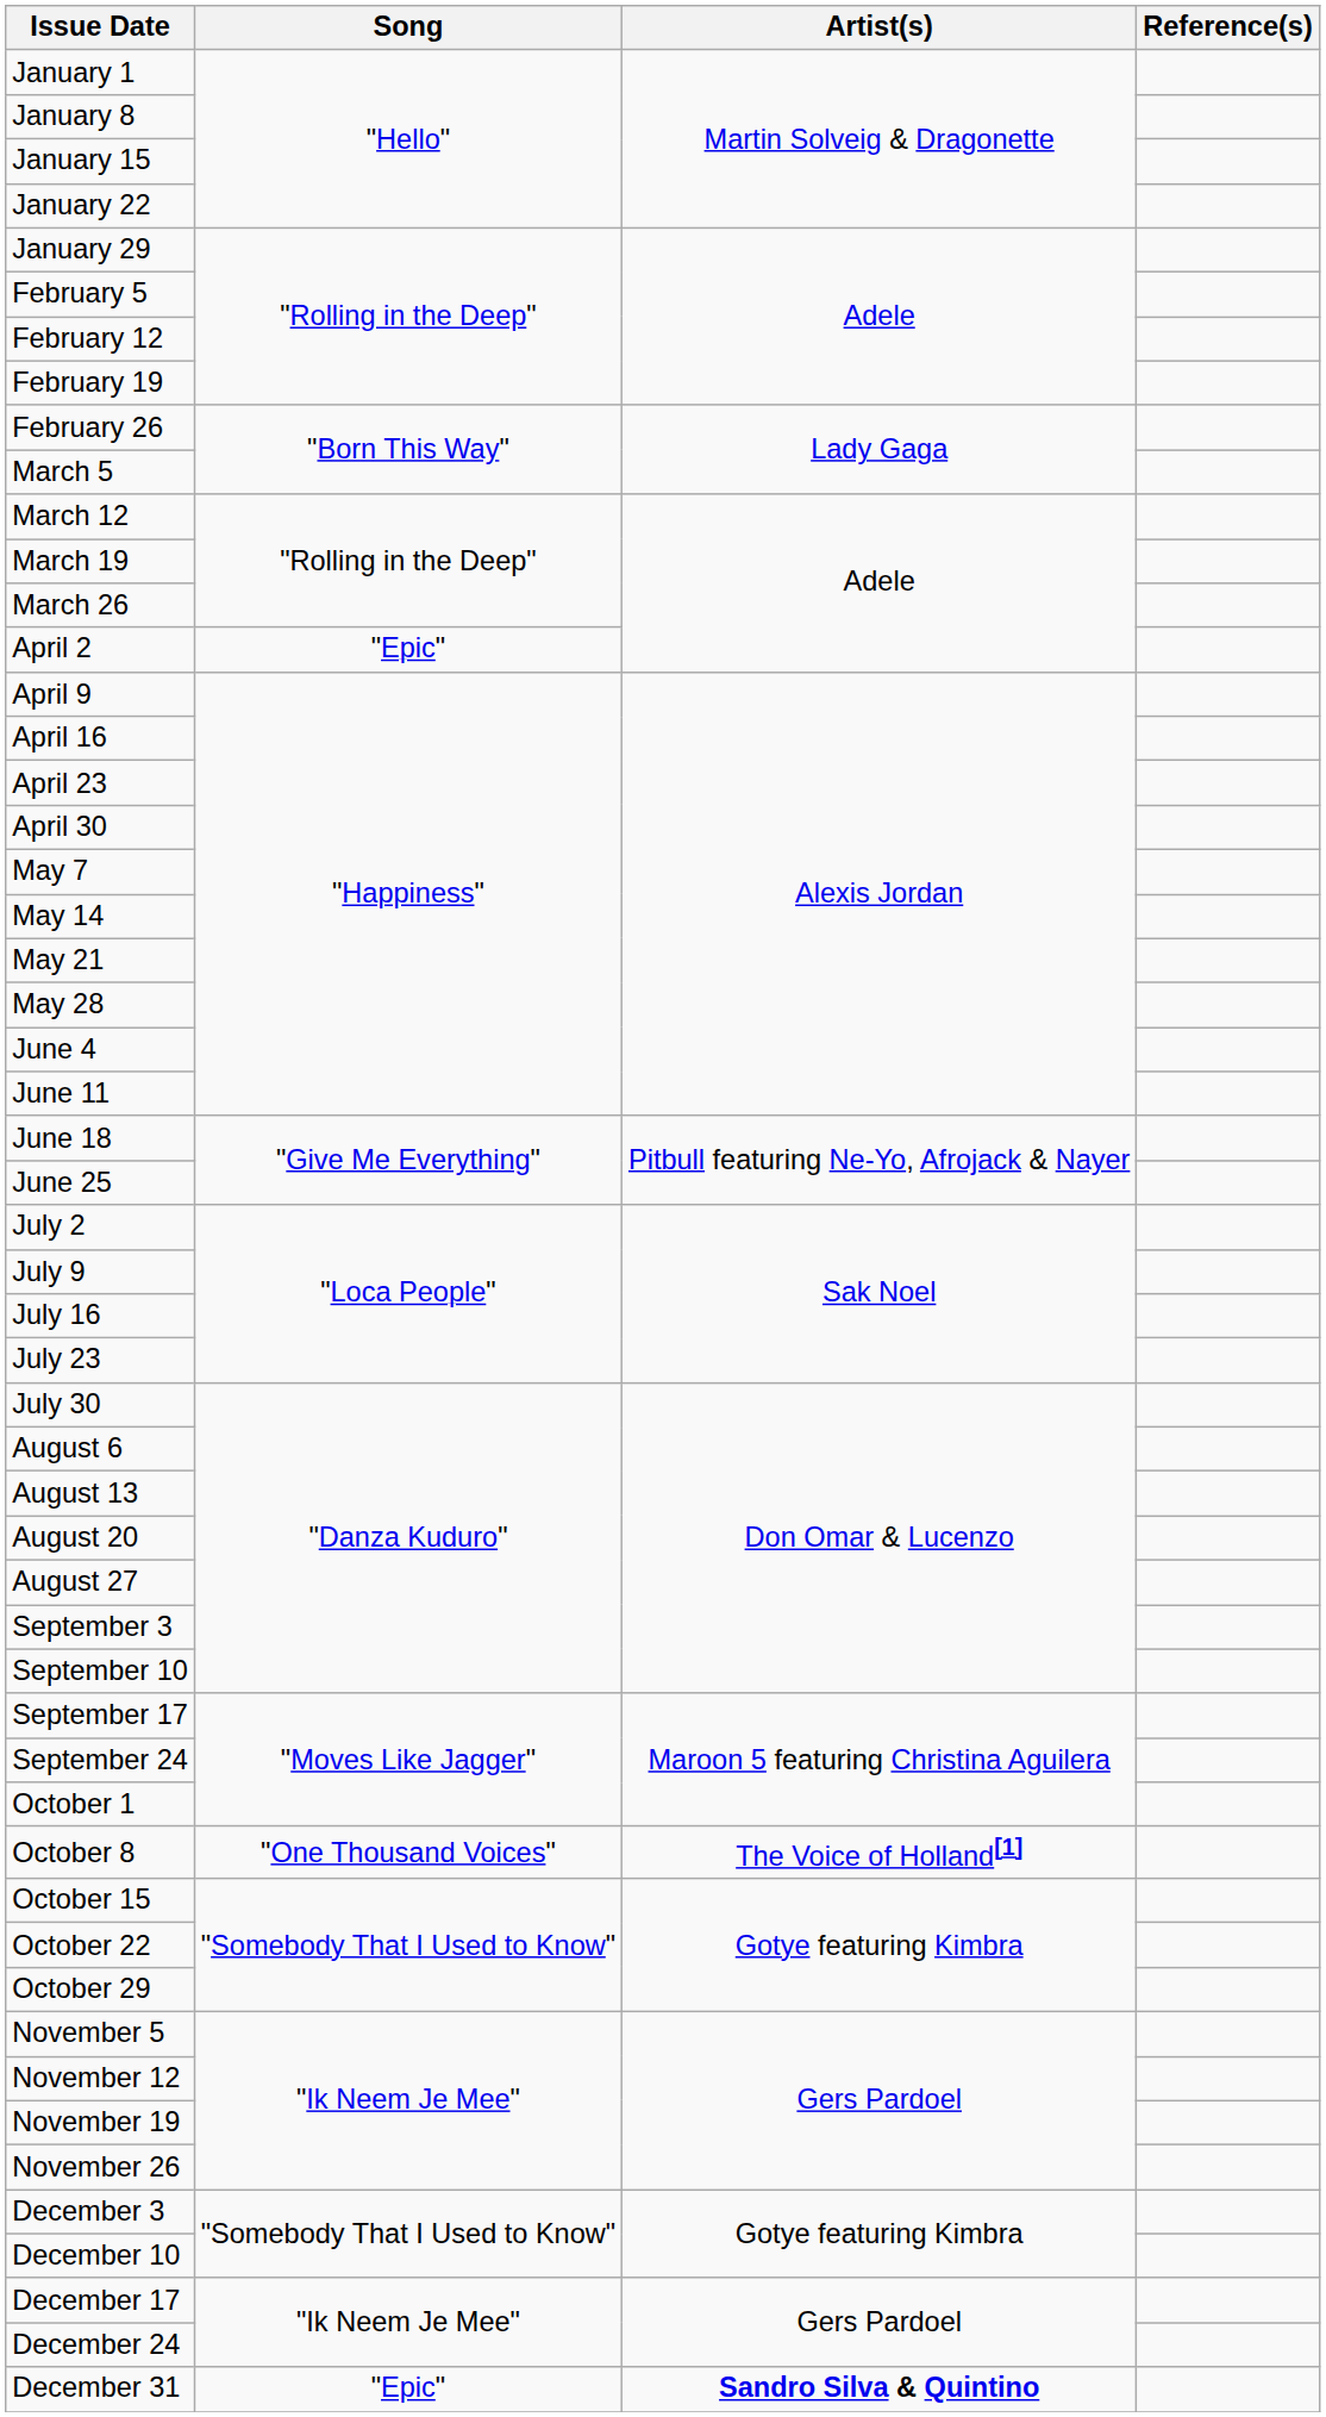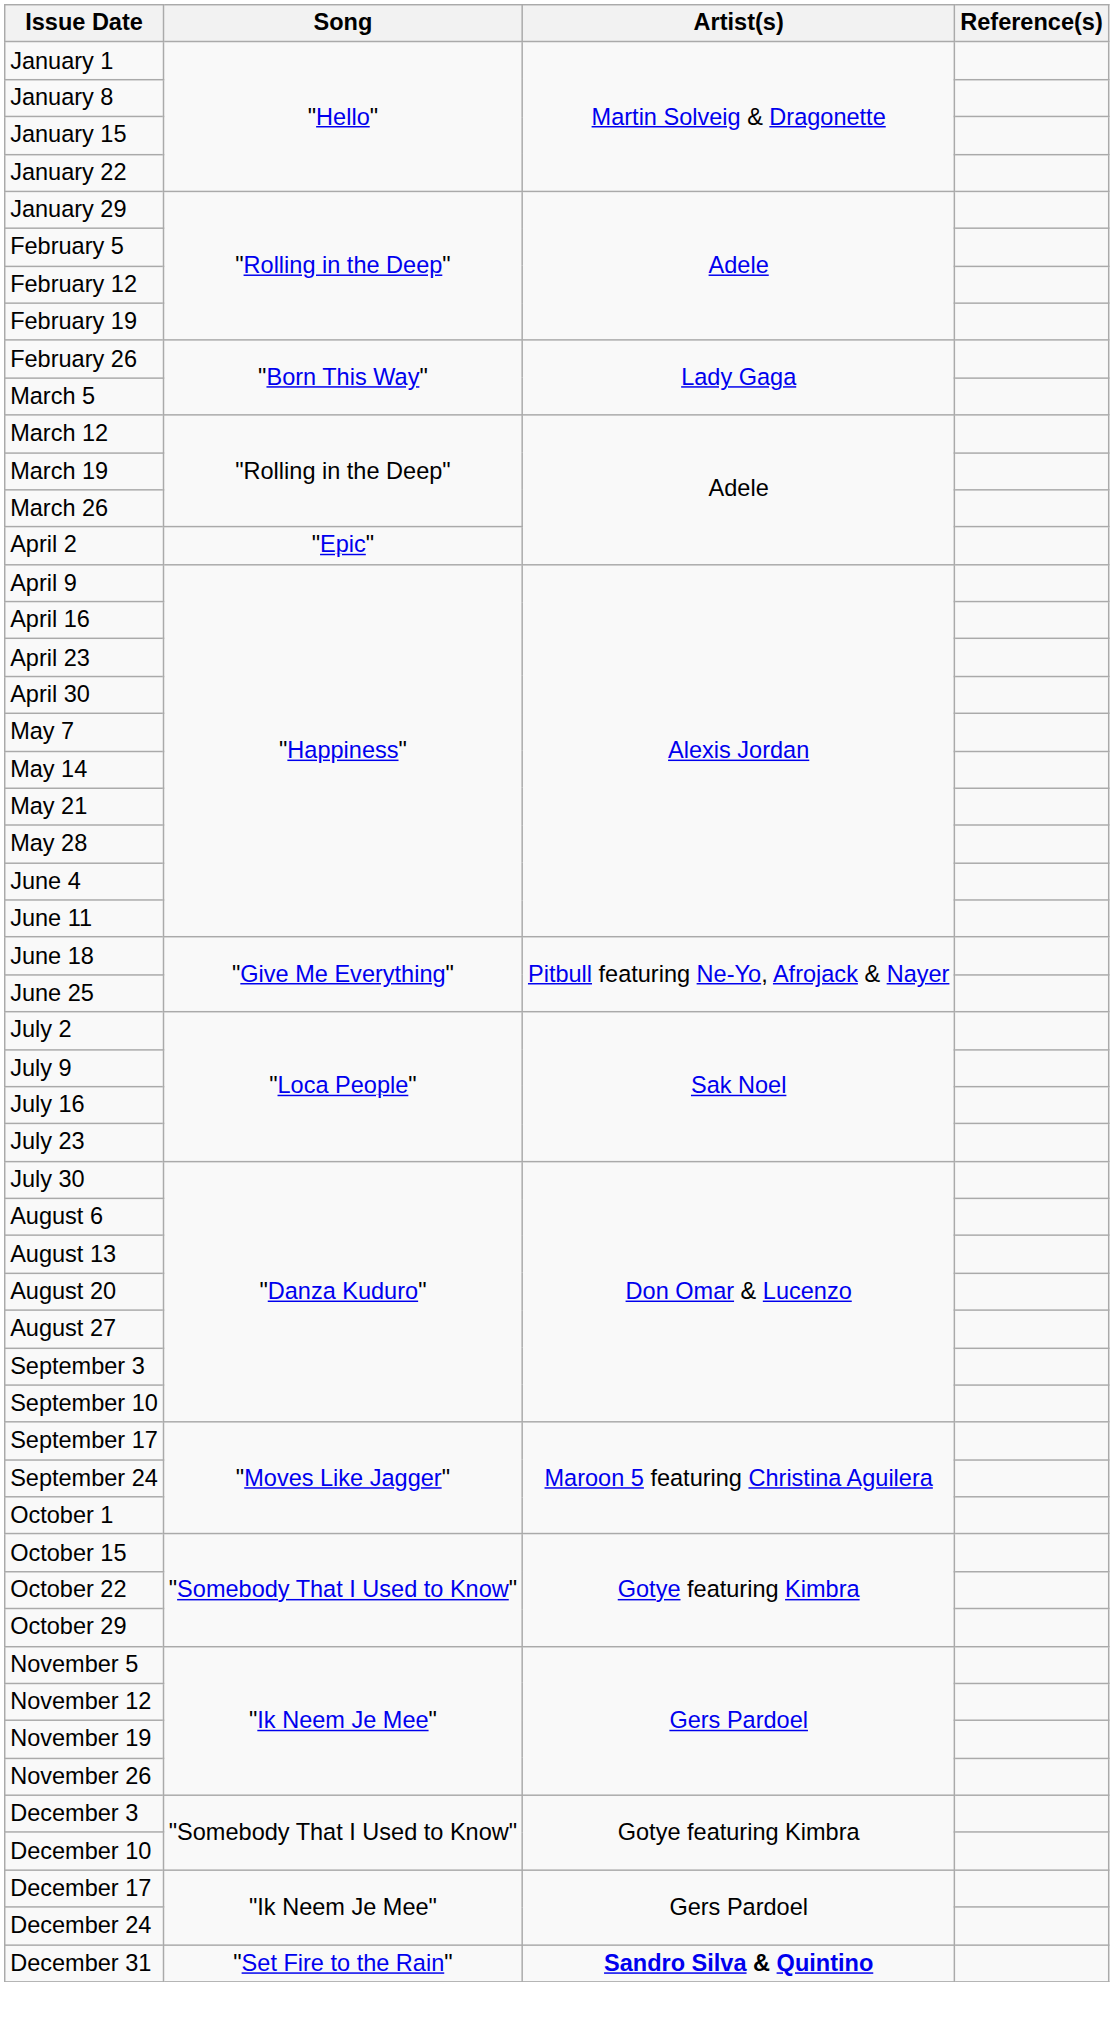 <table class="wikitable">
 <tr>
 <th style="text-align: center;">Issue Date</th>
 <th style="text-align: center;">Song</th>
 <th style="text-align: center;">Artist(s)</th>
 <th style="text-align: center;">Reference(s)</th>
 </tr>
 <tr>
 <td>January 1</td>
 <td style="text-align: center;" rowspan="4">"<a href='#'>Hello</a>"</td>
 <td style="text-align: center;" rowspan="4"><a href='#'>Martin Solveig</a> & <a href='#'>Dragonette</a></td>
 <td style="text-align: center;"></td>
 </tr>
 <tr>
 <td>January 8</td>
 <td style="text-align: center;"></td>
 </tr>
 <tr>
 <td>January 15</td>
 <td style="text-align: center;"></td>
 </tr>
 <tr>
 <td>January 22</td>
 <td style="text-align: center;"></td>
 </tr>
 <tr>
 <td>January 29</td>
 <td style="text-align: center;" rowspan="4">"<a href='#'>Rolling in the Deep</a>"</td>
 <td style="text-align: center;" rowspan="4"><a href='#'>Adele</a></td>
 <td style="text-align: center;"></td>
 </tr>
 <tr>
 <td>February 5</td>
 <td style="text-align: center;"></td>
 </tr>
 <tr>
 <td>February 12</td>
 <td style="text-align: center;"></td>
 </tr>
 <tr>
 <td>February 19</td>
 <td style="text-align: center;"></td>
 </tr>
 <tr>
 <td>February 26</td>
 <td style="text-align: center;" rowspan="2">"<a href='#'>Born This Way</a>"</td>
 <td style="text-align: center;" rowspan="2"><a href='#'>Lady Gaga</a></td>
 <td style="text-align: center;"></td>
 </tr>
 <tr>
 <td>March 5</td>
 <td style="text-align: center;"></td>
 </tr>
 <tr>
 <td>March 12</td>
 <td style="text-align: center;" rowspan="3">"Rolling in the Deep"</td>
 <td style="text-align: center;" rowspan="4">Adele</td>
 <td style="text-align: center;"></td>
 </tr>
 <tr>
 <td>March 19</td>
 <td style="text-align: center;"></td>
 </tr>
 <tr>
 <td>March 26</td>
 <td style="text-align: center;"></td>
 </tr>
 <tr>
 <td>April 2</td>
 <td style="text-align: center;">"<a href='#'>Epic</a>"</td>
 <td style="text-align: center;"></td>
 </tr>
 <tr>
 <td>April 9</td>
 <td style="text-align: center;" rowspan="10">"<a href='#'>Happiness</a>"</td>
 <td style="text-align: center;" rowspan="10"><a href='#'>Alexis Jordan</a></td>
 <td style="text-align: center;"></td>
 </tr>
 <tr>
 <td>April 16</td>
 <td style="text-align: center;"></td>
 </tr>
 <tr>
 <td>April 23</td>
 <td style="text-align: center;"></td>
 </tr>
 <tr>
 <td>April 30</td>
 <td style="text-align: center;"></td>
 </tr>
 <tr>
 <td>May 7</td>
 <td style="text-align: center;"></td>
 </tr>
 <tr>
 <td>May 14</td>
 <td style="text-align: center;"></td>
 </tr>
 <tr>
 <td>May 21</td>
 <td style="text-align: center;"></td>
 </tr>
 <tr>
 <td>May 28</td>
 <td style="text-align: center;"></td>
 </tr>
 <tr>
 <td>June 4</td>
 <td style="text-align: center;"></td>
 </tr>
 <tr>
 <td>June 11</td>
 <td style="text-align: center;"></td>
 </tr>
 <tr>
 <td>June 18</td>
 <td style="text-align: center;" rowspan="2">"<a href='#'>Give Me Everything</a>"</td>
 <td style="text-align: center;" rowspan="2"><a href='#'>Pitbull</a> featuring <a href='#'>Ne-Yo</a>, <a href='#'>Afrojack</a> & <a href='#'>Nayer</a></td>
 <td style="text-align: center;"></td>
 </tr>
 <tr>
 <td>June 25</td>
 <td style="text-align: center;"></td>
 </tr>
 <tr>
 <td>July 2</td>
 <td style="text-align: center;" rowspan="4">"<a href='#'>Loca People</a>"</td>
 <td style="text-align: center;" rowspan="4"><a href='#'>Sak Noel</a></td>
 <td style="text-align: center;"></td>
 </tr>
 <tr>
 <td>July 9</td>
 <td style="text-align: center;"></td>
 </tr>
 <tr>
 <td>July 16</td>
 <td style="text-align: center;"></td>
 </tr>
 <tr>
 <td>July 23</td>
 <td style="text-align: center;"></td>
 </tr>
 <tr>
 <td>July 30</td>
 <td style="text-align: center;" rowspan="7">"<a href='#'>Danza Kuduro</a>"</td>
 <td style="text-align: center;" rowspan="7"><a href='#'>Don Omar</a> & <a href='#'>Lucenzo</a></td>
 <td style="text-align: center;"></td>
 </tr>
 <tr>
 <td>August 6</td>
 <td style="text-align: center;"></td>
 </tr>
 <tr>
 <td>August 13</td>
 <td style="text-align: center;"></td>
 </tr>
 <tr>
 <td>August 20</td>
 <td style="text-align: center;"></td>
 </tr>
 <tr>
 <td>August 27</td>
 <td style="text-align: center;"></td>
 </tr>
 <tr>
 <td>September 3</td>
 <td style="text-align: center;"></td>
 </tr>
 <tr>
 <td>September 10</td>
 <td style="text-align: center;"></td>
 </tr>
 <tr>
 <td>September 17</td>
 <td style="text-align: center;" rowspan="3">"<a href='#'>Moves Like Jagger</a>"</td>
 <td style="text-align: center;" rowspan="3"><a href='#'>Maroon 5</a> featuring <a href='#'>Christina Aguilera</a></td>
 <td style="text-align: center;"></td>
 </tr>
 <tr>
 <td>September 24</td>
 <td style="text-align: center;"></td>
 </tr>
 <tr>
 <td>October 1</td>
 <td style="text-align: center;"></td>
 </tr>
 <tr>
-<td>October 8</td>
-<td style="text-align: center;" rowspan="1">"<a href='#'>One Thousand Voices</a>"</td>
-<td style="text-align: center;" rowspan="1"><a href='#'>The Voice of Holland</a><sup><a href='#'><strong>[1]</strong></a></sup></td>
-<td style="text-align: center;"></td>
-</tr>
-<tr>
 <td>October 15</td>
 <td style="text-align: center;" rowspan="3">"<a href='#'>Somebody That I Used to Know</a>"</td>
 <td style="text-align: center;" rowspan="3"><a href='#'>Gotye</a> featuring <a href='#'>Kimbra</a></td>
 <td style="text-align: center;"></td>
 </tr>
 <tr>
 <td>October 22</td>
 <td style="text-align: center;"></td>
 </tr>
 <tr>
 <td>October 29</td>
 <td style="text-align: center;"></td>
 </tr>
 <tr>
 <td>November 5</td>
 <td style="text-align: center;" rowspan="4">"<a href='#'>Ik Neem Je Mee</a>"</td>
 <td style="text-align: center;" rowspan="4"><a href='#'>Gers Pardoel</a></td>
 <td style="text-align: center;"></td>
 </tr>
 <tr>
 <td>November 12</td>
 <td style="text-align: center;"></td>
 </tr>
 <tr>
 <td>November 19</td>
 <td style="text-align: center;"></td>
 </tr>
 <tr>
 <td>November 26</td>
 <td style="text-align: center;"></td>
 </tr>
 <tr>
 <td>December 3</td>
 <td style="text-align: center;" rowspan="2">"Somebody That I Used to Know"</td>
 <td style="text-align: center;" rowspan="2">Gotye featuring Kimbra</td>
 <td style="text-align: center;"></td>
 </tr>
 <tr>
 <td>December 10</td>
 <td style="text-align: center;"></td>
 </tr>
 <tr>
 <td>December 17</td>
 <td style="text-align: center;" rowspan="2">"Ik Neem Je Mee"</td>
 <td style="text-align: center;" rowspan="2">Gers Pardoel</td>
 <td style="text-align: center;"></td>
 </tr>
 <tr>
 <td>December 24</td>
 <td style="text-align: center;"></td>
 </tr>
 <tr>
 <td>December 31</td>
-<td style="text-align: center;">"<a href='#'>Epic</a>"</td>
+<td style="text-align: center;" rowspan="1">"<a href='#'>Set Fire to the Rain</a>"</td>
 <td style="text-align: center;"><strong><a href='#'>Sandro Silva</a> & <a href='#'>Quintino</a></strong></td>
 <td style="text-align: center;"></td>
 </tr>
 </table>
